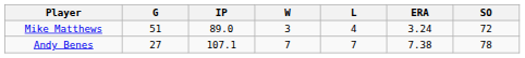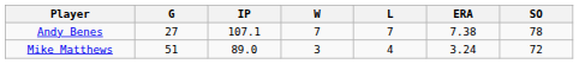 <table class="wikitable sortable">
 <tr>
 <th bgcolor="#DDDDFF" width="16%">Player</th>
 <th bgcolor="#DDDDFF" width="9%">G</th>
 <th bgcolor="#DDDDFF" width="9%">IP</th>
 <th bgcolor="#DDDDFF" width="9%">W</th>
 <th bgcolor="#DDDDFF" width="9%">L</th>
 <th bgcolor="#DDDDFF" width="9%">ERA</th>
 <th bgcolor="#DDDDFF" width="9%">SO</th>
 </tr>
 <tr align="center">
+<td><a href='#'>Andy Benes</a></td>
+<td>27</td>
+<td>107.1</td>
+<td>7</td>
+<td>7</td>
+<td>7.38</td>
+<td>78</td>
+</tr>
+<tr align="center">
 <td><a href='#'>Mike Matthews</a></td>
 <td>51</td>
 <td>89.0</td>
 <td>3</td>
 <td>4</td>
 <td>3.24</td>
 <td>72</td>
 </tr>
-<tr align="center">
-<td><a href='#'>Andy Benes</a></td>
-<td>27</td>
-<td>107.1</td>
-<td>7</td>
-<td>7</td>
-<td>7.38</td>
-<td>78</td>
-</tr>
 </table>
